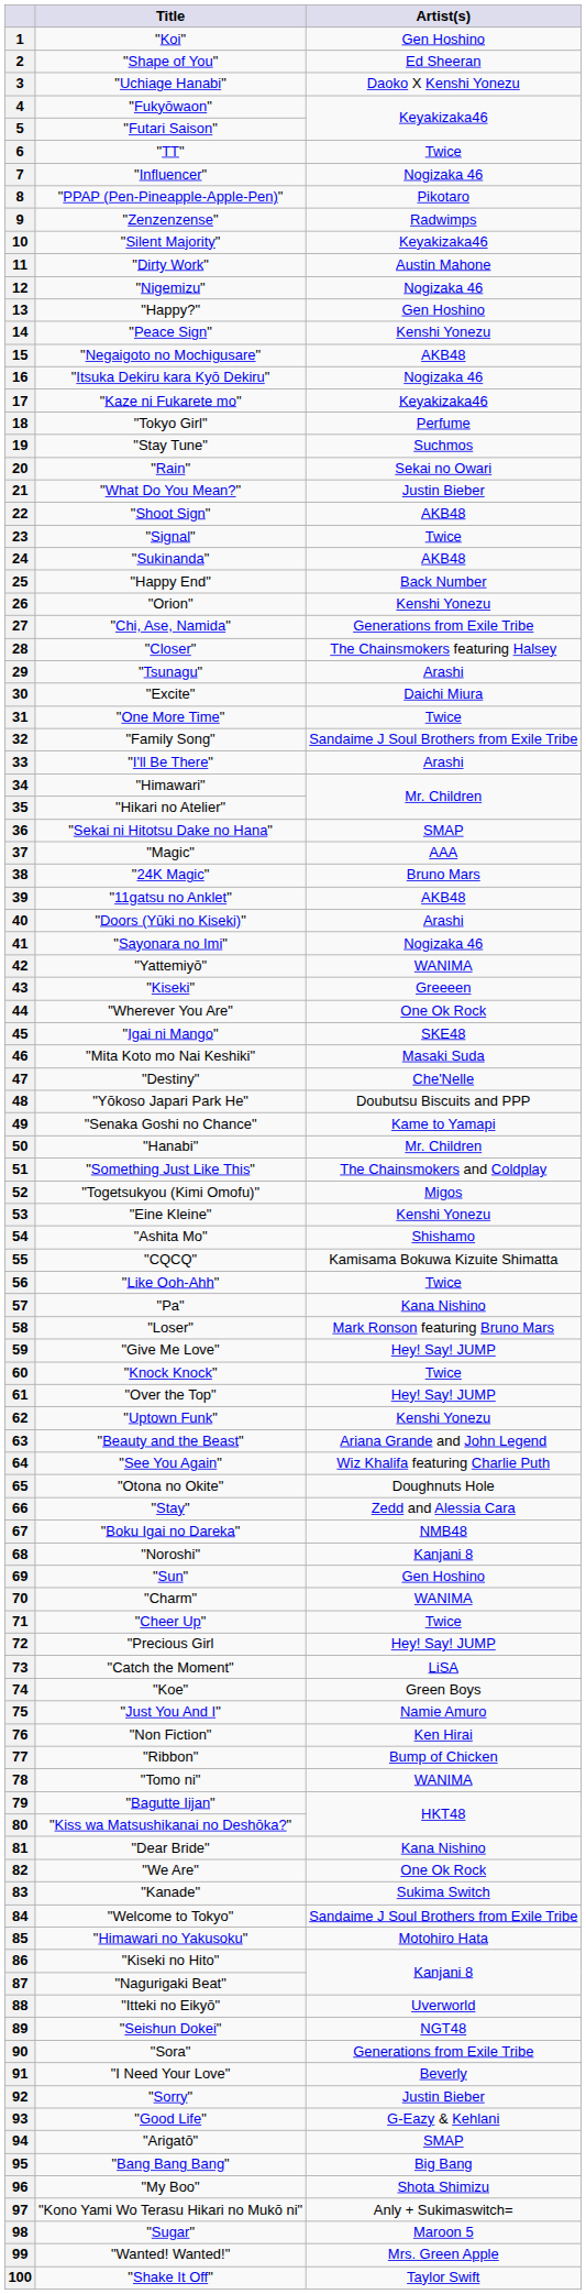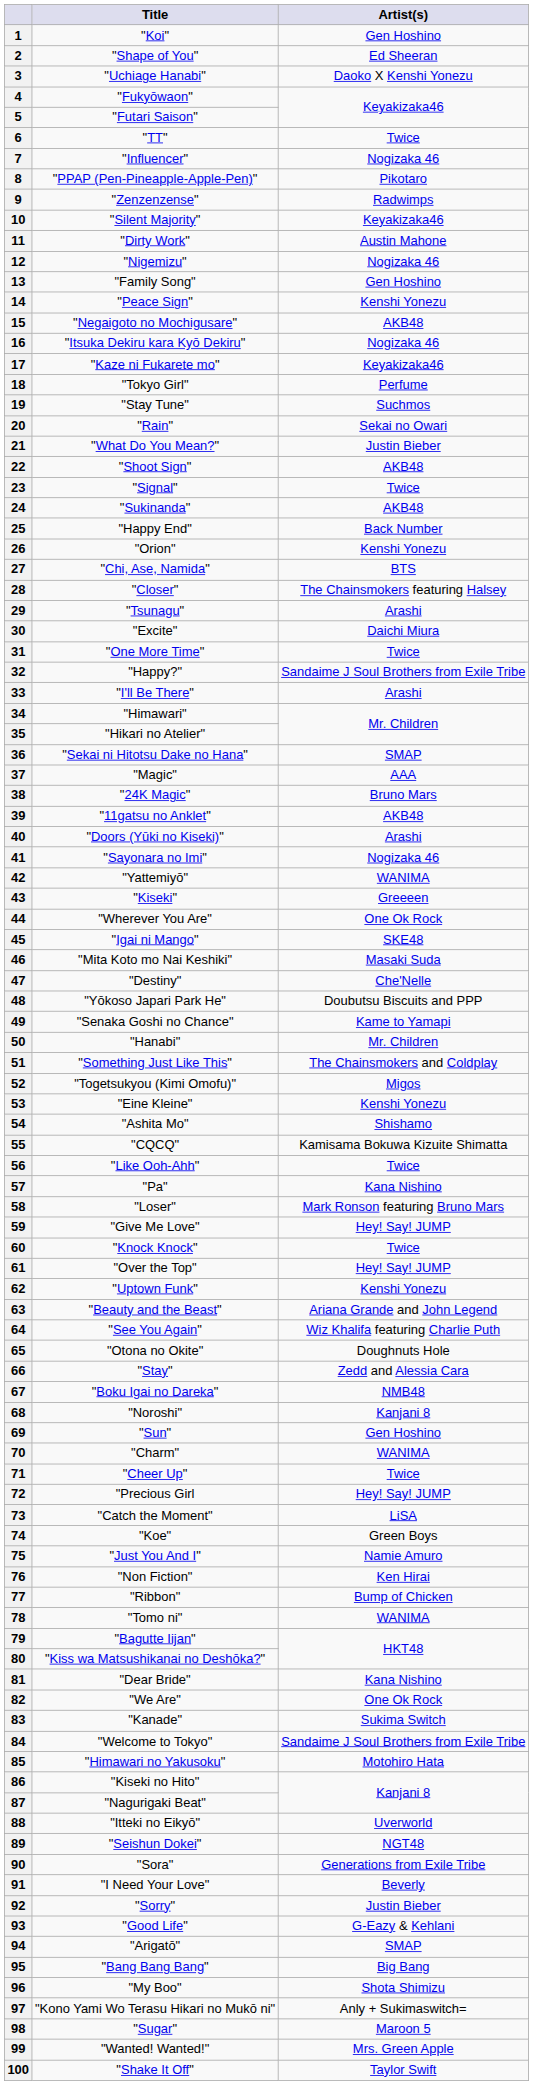 <table class="wikitable sortable" style="text-align: center">
 <tr>
 <th scope="col" style="background:#dde;"></th>
 <th scope="col" style="background:#dde;">Title</th>
 <th scope="col" style="background:#dde;">Artist(s)</th>
 </tr>
 <tr>
 <th scope="row">1</th>
 <td>"<a href='#'>Koi</a>"</td>
 <td><a href='#'>Gen Hoshino</a></td>
 </tr>
 <tr>
 <th scope="row">2</th>
 <td>"<a href='#'>Shape of You</a>"</td>
 <td><a href='#'>Ed Sheeran</a></td>
 </tr>
 <tr>
 <th scope="row">3</th>
 <td>"<a href='#'>Uchiage Hanabi</a>"</td>
 <td><a href='#'>Daoko</a> X <a href='#'>Kenshi Yonezu</a></td>
 </tr>
 <tr>
 <th scope="row">4</th>
 <td>"<a href='#'>Fukyōwaon</a>"</td>
 <td rowspan="2"><a href='#'>Keyakizaka46</a></td>
 </tr>
 <tr>
 <th scope="row">5</th>
 <td>"<a href='#'>Futari Saison</a>"</td>
 </tr>
 <tr>
 <th scope="row">6</th>
 <td>"<a href='#'>TT</a>"</td>
 <td><a href='#'>Twice</a></td>
 </tr>
 <tr>
 <th scope="row">7</th>
 <td>"<a href='#'>Influencer</a>"</td>
 <td><a href='#'>Nogizaka 46</a></td>
 </tr>
 <tr>
 <th scope="row">8</th>
 <td>"<a href='#'>PPAP (Pen-Pineapple-Apple-Pen)</a>"</td>
 <td><a href='#'>Pikotaro</a></td>
 </tr>
 <tr>
 <th scope="row">9</th>
 <td>"<a href='#'>Zenzenzense</a>"</td>
 <td><a href='#'>Radwimps</a></td>
 </tr>
 <tr>
 <th scope="row">10</th>
 <td>"<a href='#'>Silent Majority</a>"</td>
 <td><a href='#'>Keyakizaka46</a></td>
 </tr>
 <tr>
 <th scope="row">11</th>
 <td>"<a href='#'>Dirty Work</a>"</td>
 <td><a href='#'>Austin Mahone</a></td>
 </tr>
 <tr>
 <th scope="row">12</th>
 <td>"<a href='#'>Nigemizu</a>"</td>
 <td><a href='#'>Nogizaka 46</a></td>
 </tr>
 <tr>
 <th scope="row">13</th>
-<td>"Happy?"</td>
+<td>"Family Song"</td>
 <td><a href='#'>Gen Hoshino</a></td>
 </tr>
 <tr>
 <th scope="row">14</th>
 <td>"<a href='#'>Peace Sign</a>"</td>
 <td><a href='#'>Kenshi Yonezu</a></td>
 </tr>
 <tr>
 <th scope="row">15</th>
 <td>"<a href='#'>Negaigoto no Mochigusare</a>"</td>
 <td><a href='#'>AKB48</a></td>
 </tr>
 <tr>
 <th scope="row">16</th>
 <td>"<a href='#'>Itsuka Dekiru kara Kyō Dekiru</a>"</td>
 <td><a href='#'>Nogizaka 46</a></td>
 </tr>
 <tr>
 <th scope="row">17</th>
 <td>"<a href='#'>Kaze ni Fukarete mo</a>"</td>
 <td><a href='#'>Keyakizaka46</a></td>
 </tr>
 <tr>
 <th scope="row">18</th>
 <td>"Tokyo Girl"</td>
 <td><a href='#'>Perfume</a></td>
 </tr>
 <tr>
 <th scope="row">19</th>
 <td>"Stay Tune"</td>
 <td><a href='#'>Suchmos</a></td>
 </tr>
 <tr>
 <th scope="row">20</th>
 <td>"<a href='#'>Rain</a>"</td>
 <td><a href='#'>Sekai no Owari</a></td>
 </tr>
 <tr>
 <th scope="row">21</th>
 <td>"<a href='#'>What Do You Mean?</a>"</td>
 <td><a href='#'>Justin Bieber</a></td>
 </tr>
 <tr>
 <th scope="row">22</th>
 <td>"<a href='#'>Shoot Sign</a>"</td>
 <td><a href='#'>AKB48</a></td>
 </tr>
 <tr>
 <th scope="row">23</th>
 <td>"<a href='#'>Signal</a>"</td>
 <td><a href='#'>Twice</a></td>
 </tr>
 <tr>
 <th scope="row">24</th>
 <td>"<a href='#'>Sukinanda</a>"</td>
 <td><a href='#'>AKB48</a></td>
 </tr>
 <tr>
 <th scope="row">25</th>
 <td>"Happy End"</td>
 <td><a href='#'>Back Number</a></td>
 </tr>
 <tr>
 <th scope="row">26</th>
 <td>"Orion"</td>
 <td><a href='#'>Kenshi Yonezu</a></td>
 </tr>
 <tr>
 <th scope="row">27</th>
 <td>"<a href='#'>Chi, Ase, Namida</a>"</td>
-<td><a href='#'>Generations from Exile Tribe</a></td>
+<td><a href='#'>BTS</a></td>
 </tr>
 <tr>
 <th scope="row">28</th>
 <td>"<a href='#'>Closer</a>"</td>
 <td><a href='#'>The Chainsmokers</a> featuring <a href='#'>Halsey</a></td>
 </tr>
 <tr>
 <th scope="row">29</th>
 <td>"<a href='#'>Tsunagu</a>"</td>
 <td><a href='#'>Arashi</a></td>
 </tr>
 <tr>
 <th scope="row">30</th>
 <td>"Excite"</td>
 <td><a href='#'>Daichi Miura</a></td>
 </tr>
 <tr>
 <th scope="row">31</th>
 <td>"<a href='#'>One More Time</a>"</td>
 <td><a href='#'>Twice</a></td>
 </tr>
 <tr>
 <th scope="row">32</th>
-<td>"Family Song"</td>
+<td>"Happy?"</td>
 <td><a href='#'>Sandaime J Soul Brothers from Exile Tribe</a></td>
 </tr>
 <tr>
 <th scope="row">33</th>
 <td>"<a href='#'>I'll Be There</a>"</td>
 <td><a href='#'>Arashi</a></td>
 </tr>
 <tr>
 <th scope="row">34</th>
 <td>"Himawari"</td>
 <td rowspan="2"><a href='#'>Mr. Children</a></td>
 </tr>
 <tr>
 <th scope="row">35</th>
 <td>"Hikari no Atelier"</td>
 </tr>
 <tr>
 <th scope="row">36</th>
 <td>"<a href='#'>Sekai ni Hitotsu Dake no Hana</a>"</td>
 <td><a href='#'>SMAP</a></td>
 </tr>
 <tr>
 <th scope="row">37</th>
 <td>"Magic"</td>
 <td><a href='#'>AAA</a></td>
 </tr>
 <tr>
 <th scope="row">38</th>
 <td>"<a href='#'>24K Magic</a>"</td>
 <td><a href='#'>Bruno Mars</a></td>
 </tr>
 <tr>
 <th scope="row">39</th>
 <td>"<a href='#'>11gatsu no Anklet</a>"</td>
 <td><a href='#'>AKB48</a></td>
 </tr>
 <tr>
 <th scope="row">40</th>
 <td>"<a href='#'>Doors (Yūki no Kiseki)</a>"</td>
 <td><a href='#'>Arashi</a></td>
 </tr>
 <tr>
 <th scope="row">41</th>
 <td>"<a href='#'>Sayonara no Imi</a>"</td>
 <td><a href='#'>Nogizaka 46</a></td>
 </tr>
 <tr>
 <th scope="row">42</th>
 <td>"Yattemiyō"</td>
 <td><a href='#'>WANIMA</a></td>
 </tr>
 <tr>
 <th scope="row">43</th>
 <td>"<a href='#'>Kiseki</a>"</td>
 <td><a href='#'>Greeeen</a></td>
 </tr>
 <tr>
 <th scope="row">44</th>
 <td>"Wherever You Are"</td>
 <td><a href='#'>One Ok Rock</a></td>
 </tr>
 <tr>
 <th scope="row">45</th>
 <td>"<a href='#'>Igai ni Mango</a>"</td>
 <td><a href='#'>SKE48</a></td>
 </tr>
 <tr>
 <th scope="row">46</th>
 <td>"Mita Koto mo Nai Keshiki"</td>
 <td><a href='#'>Masaki Suda</a></td>
 </tr>
 <tr>
 <th scope="row">47</th>
 <td>"Destiny"</td>
 <td><a href='#'>Che'Nelle</a></td>
 </tr>
 <tr>
 <th scope="row">48</th>
 <td>"Yōkoso Japari Park He"</td>
 <td>Doubutsu Biscuits and PPP</td>
 </tr>
 <tr>
 <th scope="row">49</th>
 <td>"Senaka Goshi no Chance"</td>
 <td><a href='#'>Kame to Yamapi</a></td>
 </tr>
 <tr>
 <th scope="row">50</th>
 <td>"Hanabi"</td>
 <td><a href='#'>Mr. Children</a></td>
 </tr>
 <tr>
 <th scope="row">51</th>
 <td>"<a href='#'>Something Just Like This</a>"</td>
 <td><a href='#'>The Chainsmokers</a> and <a href='#'>Coldplay</a></td>
 </tr>
 <tr>
 <th scope="row">52</th>
 <td>"Togetsukyou (Kimi Omofu)"</td>
 <td><a href='#'>Migos</a></td>
 </tr>
 <tr>
 <th scope="row">53</th>
 <td>"Eine Kleine"</td>
 <td><a href='#'>Kenshi Yonezu</a></td>
 </tr>
 <tr>
 <th scope="row">54</th>
 <td>"Ashita Mo"</td>
 <td><a href='#'>Shishamo</a></td>
 </tr>
 <tr>
 <th scope="row">55</th>
 <td>"CQCQ"</td>
 <td>Kamisama Bokuwa Kizuite Shimatta</td>
 </tr>
 <tr>
 <th scope="row">56</th>
 <td>"<a href='#'>Like Ooh-Ahh</a>"</td>
 <td><a href='#'>Twice</a></td>
 </tr>
 <tr>
 <th scope="row">57</th>
 <td>"Pa"</td>
 <td><a href='#'>Kana Nishino</a></td>
 </tr>
 <tr>
 <th scope="row">58</th>
 <td>"Loser"</td>
 <td><a href='#'>Mark Ronson</a> featuring <a href='#'>Bruno Mars</a></td>
 </tr>
 <tr>
 <th scope="row">59</th>
 <td>"Give Me Love"</td>
 <td><a href='#'>Hey! Say! JUMP</a></td>
 </tr>
 <tr>
 <th scope="row">60</th>
 <td>"<a href='#'>Knock Knock</a>"</td>
 <td><a href='#'>Twice</a></td>
 </tr>
 <tr>
 <th scope="row">61</th>
 <td>"Over the Top"</td>
 <td><a href='#'>Hey! Say! JUMP</a></td>
 </tr>
 <tr>
 <th scope="row">62</th>
 <td>"<a href='#'>Uptown Funk</a>"</td>
 <td><a href='#'>Kenshi Yonezu</a></td>
 </tr>
 <tr>
 <th scope="row">63</th>
 <td>"<a href='#'>Beauty and the Beast</a>"</td>
 <td><a href='#'>Ariana Grande</a> and <a href='#'>John Legend</a></td>
 </tr>
 <tr>
 <th scope="row">64</th>
 <td>"<a href='#'>See You Again</a>"</td>
 <td><a href='#'>Wiz Khalifa</a> featuring <a href='#'>Charlie Puth</a></td>
 </tr>
 <tr>
 <th scope="row">65</th>
 <td>"Otona no Okite"</td>
 <td>Doughnuts Hole</td>
 </tr>
 <tr>
 <th scope="row">66</th>
 <td>"<a href='#'>Stay</a>"</td>
 <td><a href='#'>Zedd</a> and <a href='#'>Alessia Cara</a></td>
 </tr>
 <tr>
 <th scope="row">67</th>
 <td>"<a href='#'>Boku Igai no Dareka</a>"</td>
 <td><a href='#'>NMB48</a></td>
 </tr>
 <tr>
 <th scope="row">68</th>
 <td>"Noroshi"</td>
 <td><a href='#'>Kanjani 8</a></td>
 </tr>
 <tr>
 <th scope="row">69</th>
 <td>"<a href='#'>Sun</a>"</td>
 <td><a href='#'>Gen Hoshino</a></td>
 </tr>
 <tr>
 <th scope="row">70</th>
 <td>"Charm"</td>
 <td><a href='#'>WANIMA</a></td>
 </tr>
 <tr>
 <th scope="row">71</th>
 <td>"<a href='#'>Cheer Up</a>"</td>
 <td><a href='#'>Twice</a></td>
 </tr>
 <tr>
 <th scope="row">72</th>
 <td>"Precious Girl</td>
 <td><a href='#'>Hey! Say! JUMP</a></td>
 </tr>
 <tr>
 <th scope="row">73</th>
 <td>"Catch the Moment"</td>
 <td><a href='#'>LiSA</a></td>
 </tr>
 <tr>
 <th scope="row">74</th>
 <td>"Koe"</td>
 <td>Green Boys</td>
 </tr>
 <tr>
 <th scope="row">75</th>
 <td>"<a href='#'>Just You And I</a>"</td>
 <td><a href='#'>Namie Amuro</a></td>
 </tr>
 <tr>
 <th scope="row">76</th>
 <td>"Non Fiction"</td>
 <td><a href='#'>Ken Hirai</a></td>
 </tr>
 <tr>
 <th scope="row">77</th>
 <td>"Ribbon"</td>
 <td><a href='#'>Bump of Chicken</a></td>
 </tr>
 <tr>
 <th scope="row">78</th>
 <td>"Tomo ni"</td>
 <td><a href='#'>WANIMA</a></td>
 </tr>
 <tr>
 <th scope="row">79</th>
 <td>"<a href='#'>Bagutte Iijan</a>"</td>
 <td rowspan="2"><a href='#'>HKT48</a></td>
 </tr>
 <tr>
 <th scope="row">80</th>
 <td>"<a href='#'>Kiss wa Matsushikanai no Deshōka?</a>"</td>
 </tr>
 <tr>
 <th scope="row">81</th>
 <td>"Dear Bride"</td>
 <td><a href='#'>Kana Nishino</a></td>
 </tr>
 <tr>
 <th scope="row">82</th>
 <td>"We Are"</td>
 <td><a href='#'>One Ok Rock</a></td>
 </tr>
 <tr>
 <th scope="row">83</th>
 <td>"Kanade"</td>
 <td><a href='#'>Sukima Switch</a></td>
 </tr>
 <tr>
 <th scope="row">84</th>
 <td>"Welcome to Tokyo"</td>
 <td><a href='#'>Sandaime J Soul Brothers from Exile Tribe</a></td>
 </tr>
 <tr>
 <th scope="row">85</th>
 <td>"<a href='#'>Himawari no Yakusoku</a>"</td>
 <td><a href='#'>Motohiro Hata</a></td>
 </tr>
 <tr>
 <th scope="row">86</th>
 <td>"Kiseki no Hito"</td>
 <td rowspan="2"><a href='#'>Kanjani 8</a></td>
 </tr>
 <tr>
 <th scope="row">87</th>
 <td>"Nagurigaki Beat"</td>
 </tr>
 <tr>
 <th scope="row">88</th>
 <td>"Itteki no Eikyō"</td>
 <td><a href='#'>Uverworld</a></td>
 </tr>
 <tr>
 <th scope="row">89</th>
 <td>"<a href='#'>Seishun Dokei</a>"</td>
 <td><a href='#'>NGT48</a></td>
 </tr>
 <tr>
 <th scope="row">90</th>
 <td>"Sora"</td>
 <td><a href='#'>Generations from Exile Tribe</a></td>
 </tr>
 <tr>
 <th scope="row">91</th>
 <td>"I Need Your Love"</td>
 <td><a href='#'>Beverly</a></td>
 </tr>
 <tr>
 <th scope="row">92</th>
 <td>"<a href='#'>Sorry</a>"</td>
 <td><a href='#'>Justin Bieber</a></td>
 </tr>
 <tr>
 <th scope="row">93</th>
 <td>"<a href='#'>Good Life</a>"</td>
 <td><a href='#'>G-Eazy</a> & <a href='#'>Kehlani</a></td>
 </tr>
 <tr>
 <th scope="row">94</th>
 <td>"Arigatō"</td>
 <td><a href='#'>SMAP</a></td>
 </tr>
 <tr>
 <th scope="row">95</th>
 <td>"<a href='#'>Bang Bang Bang</a>"</td>
 <td><a href='#'>Big Bang</a></td>
 </tr>
 <tr>
 <th scope="row">96</th>
 <td>"My Boo"</td>
 <td><a href='#'>Shota Shimizu</a></td>
 </tr>
 <tr>
 <th scope="row">97</th>
 <td>"Kono Yami Wo Terasu Hikari no Mukō ni"</td>
 <td>Anly + Sukimaswitch=</td>
 </tr>
 <tr>
 <th scope="row">98</th>
 <td>"<a href='#'>Sugar</a>"</td>
 <td><a href='#'>Maroon 5</a></td>
 </tr>
 <tr>
 <th scope="row">99</th>
 <td>"Wanted! Wanted!"</td>
 <td><a href='#'>Mrs. Green Apple</a></td>
 </tr>
 <tr>
 <th scope="row">100</th>
 <td>"<a href='#'>Shake It Off</a>"</td>
 <td><a href='#'>Taylor Swift</a></td>
 </tr>
 </table>
